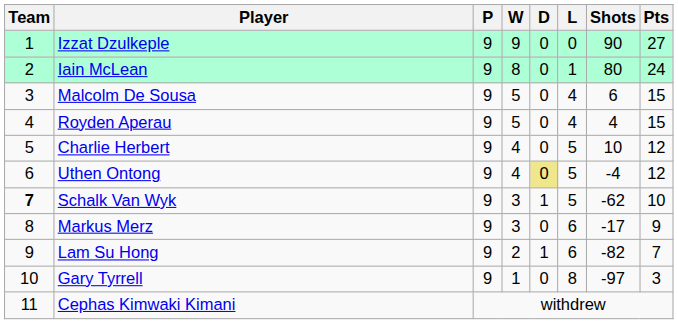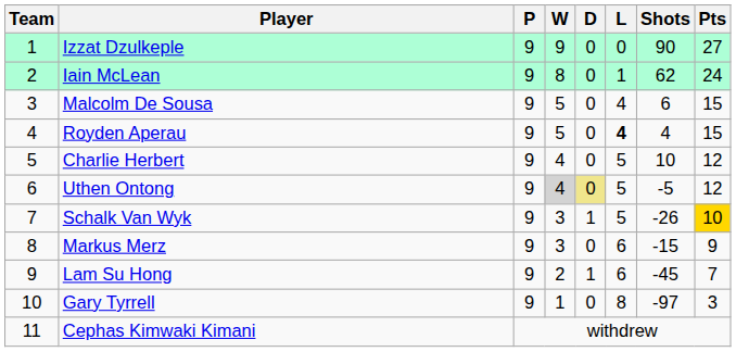 <table class="wikitable" style="font-size: 100%">
 <tr>
 <th width=20>Team</th>
 <th width=400>Player</th>
 <th width=20>P</th>
 <th width=20>W</th>
 <th width=20>D</th>
 <th width=20>L</th>
 <th width=20>Shots</th>
 <th width=20>Pts</th>
 </tr>
 <tr align=center  style="background: #ADFFD6;">
 <td>1</td>
 <td align="left"> <a href='#'>Izzat Dzulkeple</a></td>
 <td>9</td>
 <td>9</td>
 <td>0</td>
 <td>0</td>
 <td>90</td>
 <td>27</td>
 </tr>
 <tr align=center  style="background: #ADFFD6;">
 <td>2</td>
 <td align="left"> <a href='#'>Iain McLean</a></td>
 <td>9</td>
 <td>8</td>
 <td>0</td>
 <td>1</td>
-<td>80</td>
+<td>62</td>
 <td>24</td>
 </tr>
 <tr align=center>
 <td>3</td>
 <td align="left"> <a href='#'>Malcolm De Sousa</a></td>
 <td>9</td>
 <td>5</td>
 <td>0</td>
 <td>4</td>
 <td>6</td>
 <td>15</td>
 </tr>
 <tr align=center>
 <td>4</td>
 <td align="left"> <a href='#'>Royden Aperau</a></td>
 <td>9</td>
 <td>5</td>
 <td>0</td>
-<td>4</td>
+<td><strong>4</strong></td>
 <td>4</td>
 <td>15</td>
 </tr>
 <tr align=center>
 <td>5</td>
 <td align="left"> <a href='#'>Charlie Herbert</a></td>
 <td>9</td>
 <td>4</td>
 <td>0</td>
 <td>5</td>
 <td>10</td>
 <td>12</td>
 </tr>
 <tr align=center>
 <td>6</td>
 <td align="left"> <a href='#'>Uthen Ontong</a></td>
 <td>9</td>
-<td>4</td>
+<td style="background: lightgrey;">4</td>
 <td style="background: khaki;">0</td>
 <td>5</td>
-<td>-4</td>
+<td>-5</td>
 <td>12</td>
 </tr>
 <tr align=center>
-<td><strong>7</strong></td>
+<td>7</td>
 <td align="left"> <a href='#'>Schalk Van Wyk</a></td>
 <td>9</td>
 <td>3</td>
 <td>1</td>
 <td>5</td>
-<td>-62</td>
-<td>10</td>
+<td>-26</td>
+<td style="background: gold;">10</td>
 </tr>
 <tr align=center>
 <td>8</td>
 <td align="left"> <a href='#'>Markus Merz</a></td>
 <td>9</td>
 <td>3</td>
 <td>0</td>
 <td>6</td>
-<td>-17</td>
+<td>-15</td>
 <td>9</td>
 </tr>
 <tr align=center>
 <td>9</td>
 <td align="left"> <a href='#'>Lam Su Hong</a></td>
 <td>9</td>
 <td>2</td>
 <td>1</td>
 <td>6</td>
-<td>-82</td>
+<td>-45</td>
 <td>7</td>
 </tr>
 <tr align=center>
 <td>10</td>
 <td align="left"> <a href='#'>Gary Tyrrell</a></td>
 <td>9</td>
 <td>1</td>
 <td>0</td>
 <td>8</td>
 <td>-97</td>
 <td>3</td>
 </tr>
 <tr align=center>
 <td>11</td>
 <td align="left"> <a href='#'>Cephas Kimwaki Kimani</a></td>
 <td colspan=6>withdrew</td>
 </tr>
 </table>
